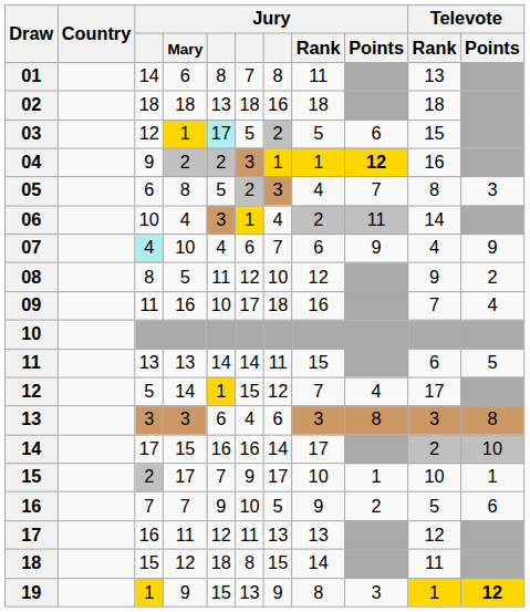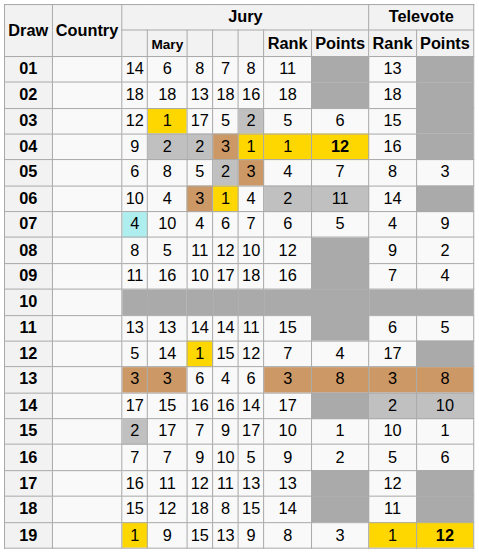 <table class="sortable wikitable collapsible plainrowheaders" style="text-align:center;">
 <tr>
 </tr>
 <tr>
 <th scope="col" rowspan="2">Draw</th>
 <th scope="col" rowspan="2">Country</th>
 <th scope="col" colspan="7">Jury</th>
 <th scope="col" colspan="2">Televote</th>
 </tr>
 <tr>
 <th scope="col"><small></small></th>
 <th scope="col"><small>Mary</small></th>
 <th scope="col"><small></small></th>
 <th scope="col"><small></small></th>
 <th scope="col"><small></small></th>
 <th scope="col">Rank</th>
 <th scope="col">Points</th>
 <th scope="col">Rank</th>
 <th scope="col">Points</th>
 </tr>
 <tr>
 <th scope="row" style="text-align:center;">01</th>
 <td style="text-align:left;"></td>
 <td>14</td>
 <td>6</td>
 <td>8</td>
 <td>7</td>
 <td>8</td>
 <td>11</td>
 <td style="background:#AAAAAA;"></td>
 <td>13</td>
 <td style="background:#AAAAAA;"></td>
 </tr>
 <tr>
 <th scope="row" style="text-align:center;">02</th>
 <td style="text-align:left;"></td>
 <td>18</td>
 <td>18</td>
 <td>13</td>
 <td>18</td>
 <td>16</td>
 <td>18</td>
 <td style="background:#AAAAAA;"></td>
 <td>18</td>
 <td style="background:#AAAAAA;"></td>
 </tr>
 <tr>
 <th scope="row" style="text-align:center;">03</th>
 <td style="text-align:left;"></td>
 <td>12</td>
 <td style="background:gold;">1</td>
-<td style="background: paleturquoise;">17</td>
+<td>17</td>
 <td>5</td>
 <td style="background:silver;">2</td>
 <td>5</td>
 <td>6</td>
 <td>15</td>
 <td style="background:#AAAAAA;"></td>
 </tr>
 <tr>
 <th scope="row" style="text-align:center;">04</th>
 <td style="text-align:left;"></td>
 <td>9</td>
 <td style="background:silver;">2</td>
 <td style="background:silver;">2</td>
 <td style="background:#CC9966;">3</td>
 <td style="background:gold;">1</td>
 <td style="background:gold;">1</td>
 <td style="background:gold;"><strong>12</strong></td>
 <td>16</td>
 <td style="background:#AAAAAA;"></td>
 </tr>
 <tr>
 <th scope="row" style="text-align:center;">05</th>
 <td style="text-align:left;"></td>
 <td>6</td>
 <td>8</td>
 <td>5</td>
 <td style="background:silver;">2</td>
 <td style="background:#CC9966;">3</td>
 <td>4</td>
 <td>7</td>
 <td>8</td>
 <td>3</td>
 </tr>
 <tr>
 <th scope="row" style="text-align:center;">06</th>
 <td style="text-align:left;"></td>
 <td>10</td>
 <td>4</td>
 <td style="background:#CC9966;">3</td>
 <td style="background:gold;">1</td>
 <td>4</td>
 <td style="background:silver;">2</td>
 <td style="background:silver;">11</td>
 <td>14</td>
 <td style="background:#AAAAAA;"></td>
 </tr>
 <tr>
 <th scope="row" style="text-align:center;">07</th>
 <td style="text-align:left;"></td>
 <td style="background: paleturquoise;">4</td>
 <td>10</td>
 <td>4</td>
 <td>6</td>
 <td>7</td>
 <td>6</td>
-<td>9</td>
+<td>5</td>
 <td>4</td>
 <td>9</td>
 </tr>
 <tr>
 <th scope="row" style="text-align:center;">08</th>
 <td style="text-align:left;"></td>
 <td>8</td>
 <td>5</td>
 <td>11</td>
 <td>12</td>
 <td>10</td>
 <td>12</td>
 <td style="background:#AAAAAA;"></td>
 <td>9</td>
 <td>2</td>
 </tr>
 <tr>
 <th scope="row" style="text-align:center;">09</th>
 <td style="text-align:left;"></td>
 <td>11</td>
 <td>16</td>
 <td>10</td>
 <td>17</td>
 <td>18</td>
 <td>16</td>
 <td style="background:#AAAAAA;"></td>
 <td>7</td>
 <td>4</td>
 </tr>
 <tr class="sortbottom">
 <th scope="row" style="text-align:center;">10</th>
 <td style="text-align:left;"></td>
 <td style="background:#AAAAAA;"></td>
 <td style="background:#AAAAAA;"></td>
 <td style="background:#AAAAAA;"></td>
 <td style="background:#AAAAAA;"></td>
 <td style="background:#AAAAAA;"></td>
 <td style="background:#AAAAAA;"></td>
 <td style="background:#AAAAAA;"></td>
 <td style="background:#AAAAAA;"></td>
 <td style="background:#AAAAAA;"></td>
 </tr>
 <tr>
 <th scope="row" style="text-align:center;">11</th>
 <td style="text-align:left;"></td>
 <td>13</td>
 <td>13</td>
 <td>14</td>
 <td>14</td>
 <td>11</td>
 <td>15</td>
 <td style="background:#AAAAAA;"></td>
 <td>6</td>
 <td>5</td>
 </tr>
 <tr>
 <th scope="row" style="text-align:center;">12</th>
 <td style="text-align:left;"></td>
 <td>5</td>
 <td>14</td>
 <td style="background:gold;">1</td>
 <td>15</td>
 <td>12</td>
 <td>7</td>
 <td>4</td>
 <td>17</td>
 <td style="background:#AAAAAA;"></td>
 </tr>
 <tr>
 <th scope="row" style="text-align:center;">13</th>
 <td style="text-align:left;"></td>
 <td style="background:#CC9966;">3</td>
 <td style="background:#CC9966;">3</td>
 <td>6</td>
 <td>4</td>
 <td>6</td>
 <td style="background:#CC9966;">3</td>
 <td style="background:#CC9966;">8</td>
 <td style="background:#CC9966;">3</td>
 <td style="background:#CC9966;">8</td>
 </tr>
 <tr>
 <th scope="row" style="text-align:center;">14</th>
 <td style="text-align:left;"></td>
 <td>17</td>
 <td>15</td>
 <td>16</td>
 <td>16</td>
 <td>14</td>
 <td>17</td>
 <td style="background:#AAAAAA;"></td>
 <td style="background:silver;">2</td>
 <td style="background:silver;">10</td>
 </tr>
 <tr>
 <th scope="row" style="text-align:center;">15</th>
 <td style="text-align:left;"></td>
 <td style="background:silver;">2</td>
 <td>17</td>
 <td>7</td>
 <td>9</td>
 <td>17</td>
 <td>10</td>
 <td>1</td>
 <td>10</td>
 <td>1</td>
 </tr>
 <tr>
 <th scope="row" style="text-align:center;">16</th>
 <td style="text-align:left;"></td>
 <td>7</td>
 <td>7</td>
 <td>9</td>
 <td>10</td>
 <td>5</td>
 <td>9</td>
 <td>2</td>
 <td>5</td>
 <td>6</td>
 </tr>
 <tr>
 <th scope="row" style="text-align:center;">17</th>
 <td style="text-align:left;"></td>
 <td>16</td>
 <td>11</td>
 <td>12</td>
 <td>11</td>
 <td>13</td>
 <td>13</td>
 <td style="background:#AAAAAA;"></td>
 <td>12</td>
 <td style="background:#AAAAAA;"></td>
 </tr>
 <tr>
 <th scope="row" style="text-align:center;">18</th>
 <td style="text-align:left;"></td>
 <td>15</td>
 <td>12</td>
 <td>18</td>
 <td>8</td>
 <td>15</td>
 <td>14</td>
 <td style="background:#AAAAAA;"></td>
 <td>11</td>
 <td style="background:#AAAAAA;"></td>
 </tr>
 <tr>
 <th scope="row" style="text-align:center;">19</th>
 <td style="text-align:left;"></td>
 <td style="background:gold;">1</td>
 <td>9</td>
 <td>15</td>
 <td>13</td>
 <td>9</td>
 <td>8</td>
 <td>3</td>
 <td style="background:gold;">1</td>
 <td style="background:gold;"><strong>12</strong></td>
 </tr>
 </table>
